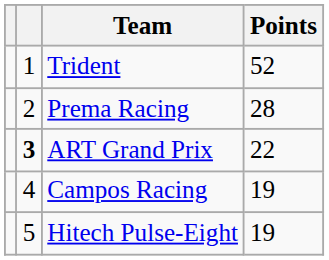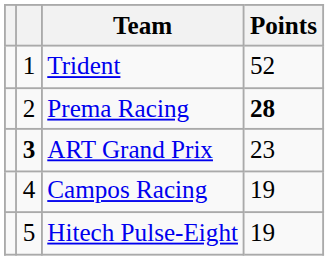 <table class="wikitable" style="font-size: 85%;">
 <tr>
 <th></th>
 <th></th>
 <th>Team</th>
 <th>Points</th>
 </tr>
 <tr>
 <td align="left"></td>
 <td align="center">1</td>
 <td> <a href='#'>Trident</a></td>
 <td>52</td>
 </tr>
 <tr>
 <td align="left"></td>
 <td align="center">2</td>
 <td> <a href='#'>Prema Racing</a></td>
-<td>28</td>
+<td><strong>28</strong></td>
 </tr>
 <tr>
 <td align="left"></td>
 <td align="center"><strong>3</strong></td>
 <td> <a href='#'>ART Grand Prix</a></td>
-<td>22</td>
+<td>23</td>
 </tr>
 <tr>
 <td align="left"></td>
 <td align="center">4</td>
 <td> <a href='#'>Campos Racing</a></td>
 <td>19</td>
 </tr>
 <tr>
 <td align="left"></td>
 <td align="center">5</td>
 <td> <a href='#'>Hitech Pulse-Eight</a></td>
 <td>19</td>
 </tr>
 </table>
